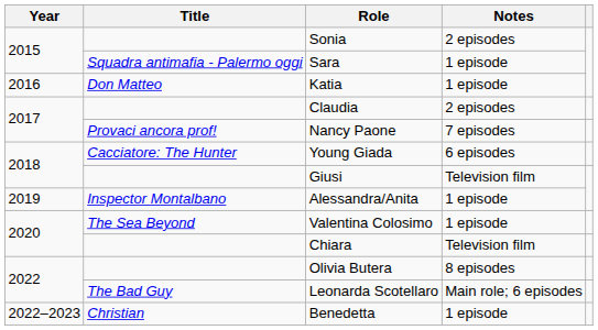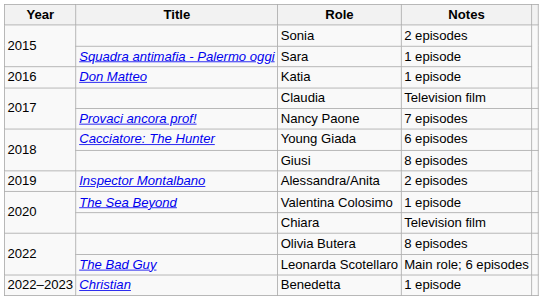 <table class="wikitable sortable">
 <tr>
 <th>Year</th>
 <th>Title</th>
 <th>Role</th>
 <th class="unsortable">Notes</th>
 <th class="unsortable"></th>
 </tr>
 <tr>
 <td rowspan="2">2015</td>
 <td><em></em></td>
 <td>Sonia</td>
 <td>2 episodes</td>
 <td rowspan="3"></td>
 </tr>
 <tr>
 <td><em><a href='#'>Squadra antimafia - Palermo oggi</a></em></td>
 <td>Sara</td>
 <td>1 episode</td>
 </tr>
 <tr>
 <td>2016</td>
 <td><em><a href='#'>Don Matteo</a></em></td>
 <td>Katia</td>
 <td>1 episode</td>
 </tr>
 <tr>
 <td rowspan="2">2017</td>
 <td><em></em></td>
 <td>Claudia</td>
-<td>2 episodes</td>
+<td>Television film</td>
 <td></td>
 </tr>
 <tr>
 <td><em><a href='#'>Provaci ancora prof!</a></em></td>
 <td>Nancy Paone</td>
 <td>7 episodes</td>
 <td></td>
 </tr>
 <tr>
 <td rowspan="2">2018</td>
 <td><em><a href='#'>Cacciatore: The Hunter</a></em></td>
 <td>Young Giada</td>
 <td>6 episodes</td>
 <td></td>
 </tr>
 <tr>
 <td><em></em></td>
 <td>Giusi</td>
-<td>Television film</td>
+<td>8 episodes</td>
 <td rowspan="2"></td>
 </tr>
 <tr>
 <td>2019</td>
 <td><em><a href='#'>Inspector Montalbano</a></em></td>
 <td>Alessandra/Anita</td>
-<td>1 episode</td>
+<td>2 episodes</td>
 </tr>
 <tr>
 <td rowspan="2">2020</td>
 <td><em><a href='#'>The Sea Beyond</a></em></td>
 <td>Valentina Colosimo</td>
 <td>1 episode</td>
 <td></td>
 </tr>
 <tr>
 <td><em></em></td>
 <td>Chiara</td>
 <td>Television film</td>
 <td></td>
 </tr>
 <tr>
 <td rowspan="2">2022</td>
 <td><em></em></td>
 <td>Olivia Butera</td>
 <td>8 episodes</td>
 <td></td>
 </tr>
 <tr>
 <td><em><a href='#'>The Bad Guy</a></em></td>
 <td>Leonarda Scotellaro</td>
 <td>Main role; 6 episodes</td>
 <td></td>
 </tr>
 <tr>
 <td>2022–2023</td>
 <td><em><a href='#'>Christian</a></em></td>
 <td>Benedetta</td>
 <td>1 episode</td>
 <td></td>
 </tr>
 </table>
